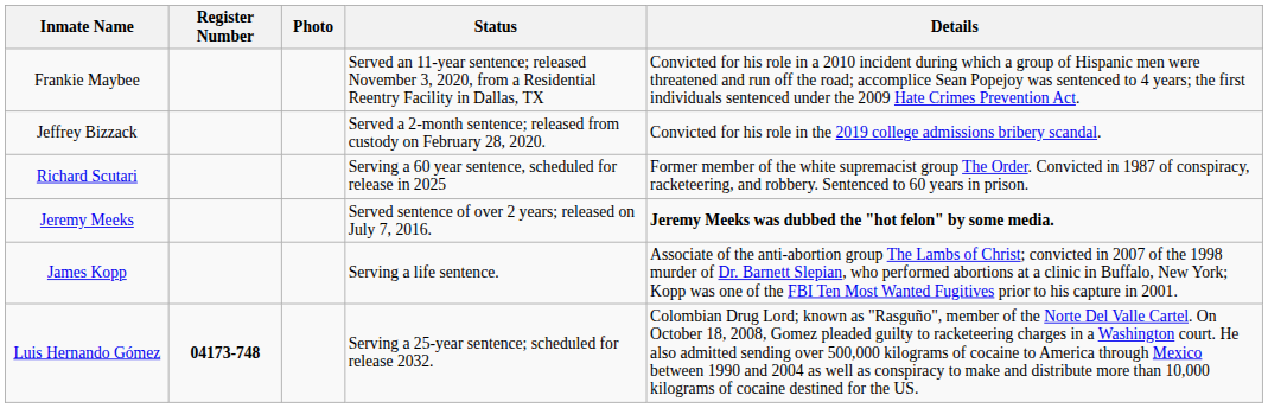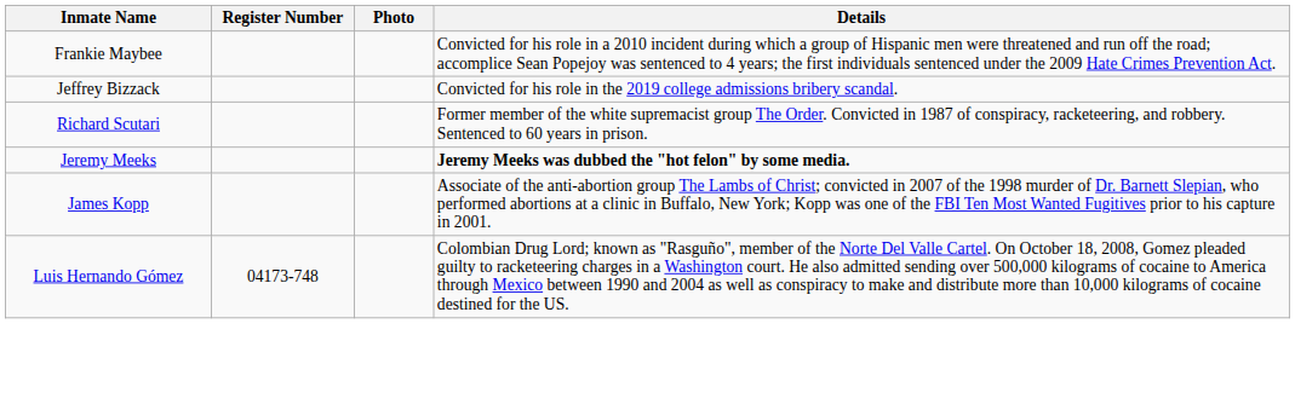 <table class="wikitable sortable">
 <tr>
 <th width=13%>Inmate Name</th>
 <th width=9%>Register Number</th>
 <th width=5%>Photo</th>
-<th width=24%>Status</th>
 <th width=54%>Details</th>
 </tr>
 <tr>
 <td align="center">Frankie Maybee</td>
 <td align="center"></td>
 <td align="center"></td>
-<td>Served an 11-year sentence; released November 3, 2020, from a Residential Reentry Facility in Dallas, TX</td>
 <td>Convicted for his role in a 2010 incident during which a group of Hispanic men were threatened and run off the road; accomplice Sean Popejoy was sentenced to 4 years; the first individuals sentenced under the 2009 <a href='#'>Hate Crimes Prevention Act</a>.</td>
 </tr>
 <tr>
 <td align="center">Jeffrey Bizzack</td>
 <td align="center"></td>
 <td align="center"></td>
-<td>Served a 2-month sentence; released from custody on February 28, 2020.</td>
 <td>Convicted for his role in the <a href='#'>2019 college admissions bribery scandal</a>.</td>
 </tr>
 <tr>
 <td align="center"><a href='#'>Richard Scutari</a></td>
 <td align="center"></td>
 <td align="center"></td>
-<td>Serving a 60 year sentence, scheduled for release in 2025</td>
 <td>Former member of the white supremacist group <a href='#'>The Order</a>. Convicted in 1987 of conspiracy, racketeering, and robbery. Sentenced to 60 years in prison.</td>
 </tr>
 <tr>
 <td align="center"><a href='#'>Jeremy Meeks</a></td>
 <td align="center"></td>
 <td align="center"></td>
-<td>Served sentence of over 2 years; released on July 7, 2016.</td>
 <td><strong>Jeremy Meeks was dubbed the "hot felon" by some media.</strong></td>
 </tr>
 <tr>
 <td align="center"><a href='#'>James Kopp</a></td>
 <td align="center"></td>
 <td align="center"></td>
-<td>Serving a life sentence.</td>
 <td>Associate of the anti-abortion group <a href='#'>The Lambs of Christ</a>; convicted in 2007 of the 1998 murder of <a href='#'>Dr. Barnett Slepian</a>, who performed abortions at a clinic in Buffalo, New York; Kopp was one of the <a href='#'>FBI Ten Most Wanted Fugitives</a> prior to his capture in 2001.</td>
 </tr>
 <tr>
 <td align="center"><a href='#'>Luis Hernando Gómez</a></td>
-<td align="center"><strong>04173-748</strong></td>
+<td align="center">04173-748</td>
 <td align="center"></td>
-<td>Serving a 25-year sentence; scheduled for release 2032.</td>
 <td>Colombian Drug Lord; known as "Rasguño", member of the <a href='#'>Norte Del Valle Cartel</a>. On October 18, 2008, Gomez pleaded guilty to racketeering charges in a <a href='#'>Washington</a> court. He also admitted sending over 500,000 kilograms of cocaine to America through <a href='#'>Mexico</a> between 1990 and 2004 as well as conspiracy to make and distribute more than 10,000 kilograms of cocaine destined for the US.</td>
 </tr>
 </table>
